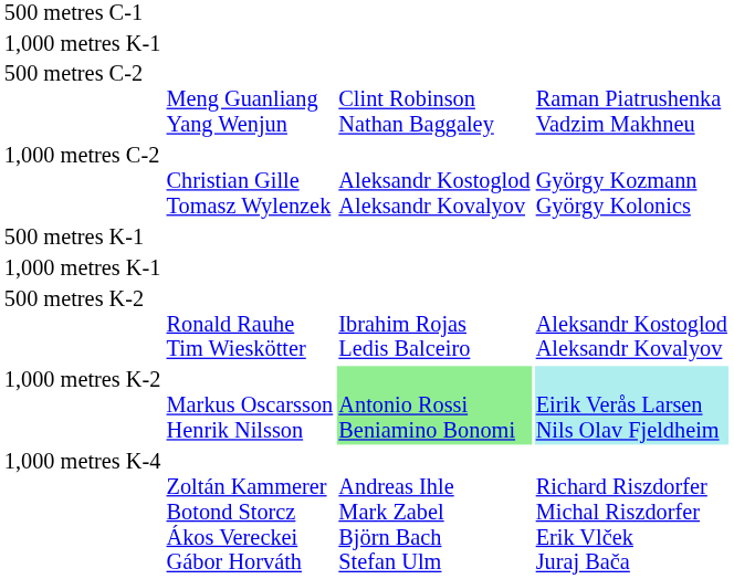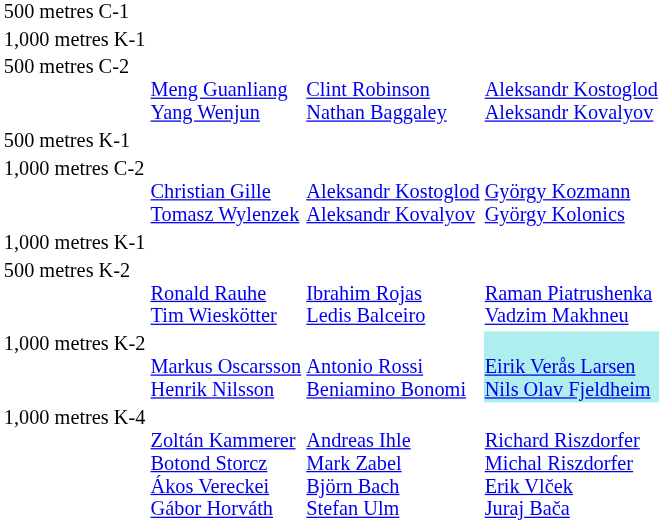 <table>
 <tr>
 <td>500 metres C-1<br></td>
 <td></td>
 <td></td>
 <td></td>
 </tr>
 <tr>
 <td>1,000 metres K-1<br></td>
 <td></td>
 <td></td>
 <td></td>
 </tr>
 <tr valign="top">
 <td>500 metres C-2<br></td>
 <td><br><a href='#'>Meng Guanliang</a><br><a href='#'>Yang Wenjun</a></td>
 <td><br><a href='#'>Clint Robinson</a><br><a href='#'>Nathan Baggaley</a></td>
-<td><br><a href='#'>Raman Piatrushenka</a><br><a href='#'>Vadzim Makhneu</a></td>
+<td><br><a href='#'>Aleksandr Kostoglod</a><br><a href='#'>Aleksandr Kovalyov</a></td>
+</tr>
+<tr>
+<td>500 metres K-1<br></td>
+<td></td>
+<td></td>
+<td></td>
 </tr>
 <tr valign="top">
 <td>1,000 metres C-2<br></td>
 <td><br><a href='#'>Christian Gille</a><br><a href='#'>Tomasz Wylenzek</a></td>
 <td><br><a href='#'>Aleksandr Kostoglod</a><br><a href='#'>Aleksandr Kovalyov</a></td>
 <td><br><a href='#'>György Kozmann</a><br><a href='#'>György Kolonics</a></td>
-</tr>
-<tr>
-<td>500 metres K-1<br></td>
-<td></td>
-<td></td>
-<td></td>
 </tr>
 <tr>
 <td>1,000 metres K-1<br></td>
 <td></td>
 <td></td>
 <td></td>
 </tr>
 <tr valign="top">
 <td>500 metres K-2<br></td>
 <td><br><a href='#'>Ronald Rauhe</a><br><a href='#'>Tim Wieskötter</a></td>
 <td><br><a href='#'>Ibrahim Rojas</a><br><a href='#'>Ledis Balceiro</a></td>
-<td><br><a href='#'>Aleksandr Kostoglod</a><br><a href='#'>Aleksandr Kovalyov</a></td>
+<td><br><a href='#'>Raman Piatrushenka</a><br><a href='#'>Vadzim Makhneu</a></td>
 </tr>
 <tr valign="top">
 <td>1,000 metres K-2<br></td>
 <td><br><a href='#'>Markus Oscarsson</a><br><a href='#'>Henrik Nilsson</a></td>
-<td style="background: lightgreen;"><br><a href='#'>Antonio Rossi</a><br><a href='#'>Beniamino Bonomi</a></td>
+<td><br><a href='#'>Antonio Rossi</a><br><a href='#'>Beniamino Bonomi</a></td>
 <td style="background: paleturquoise;"><br><a href='#'>Eirik Verås Larsen</a><br><a href='#'>Nils Olav Fjeldheim</a></td>
 </tr>
 <tr valign="top">
 <td>1,000 metres K-4<br></td>
 <td><br><a href='#'>Zoltán Kammerer</a><br><a href='#'>Botond Storcz</a><br><a href='#'>Ákos Vereckei</a><br><a href='#'>Gábor Horváth</a></td>
 <td><br><a href='#'>Andreas Ihle</a><br><a href='#'>Mark Zabel</a><br><a href='#'>Björn Bach</a><br><a href='#'>Stefan Ulm</a></td>
 <td><br><a href='#'>Richard Riszdorfer</a><br><a href='#'>Michal Riszdorfer</a><br><a href='#'>Erik Vlček</a><br><a href='#'>Juraj Bača</a></td>
 </tr>
 </table>
